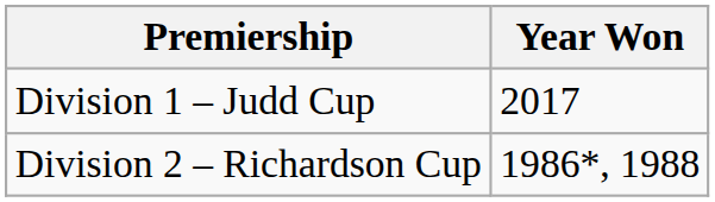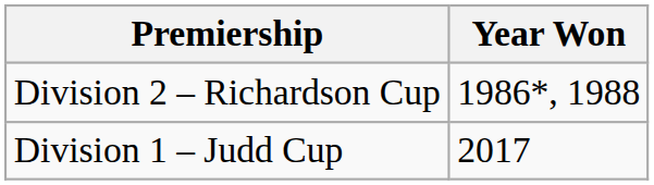 <table class="wikitable">
 <tr>
 <th>Premiership</th>
 <th>Year Won</th>
 </tr>
 <tr>
+<td>Division 2 – Richardson Cup</td>
+<td>1986*, 1988</td>
+</tr>
+<tr>
 <td>Division 1 – Judd Cup</td>
 <td>2017</td>
 </tr>
-<tr>
-<td>Division 2 – Richardson Cup</td>
-<td>1986*, 1988</td>
-</tr>
 </table>
